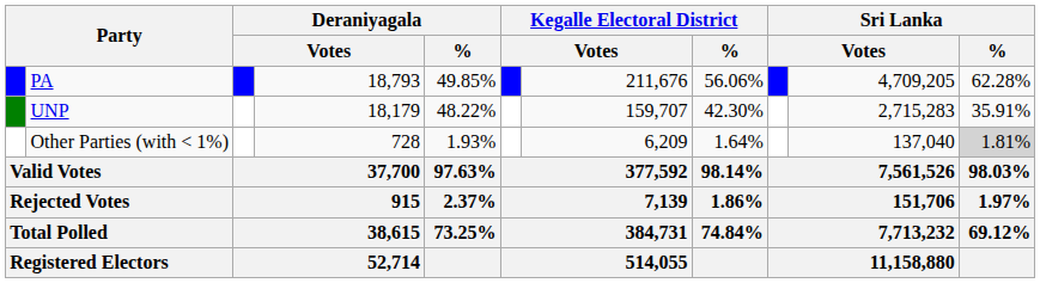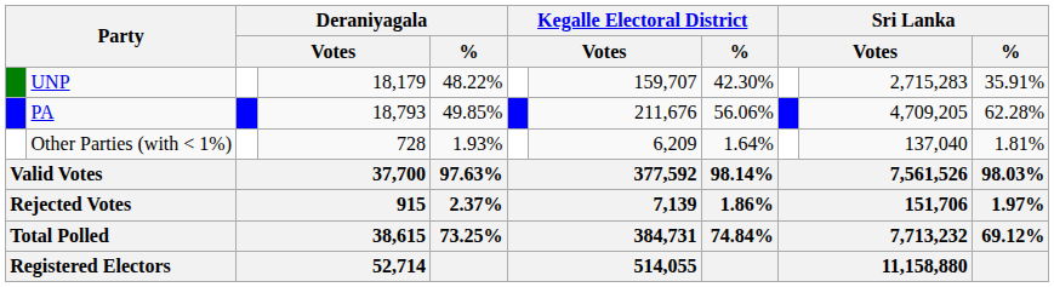 <table class="wikitable">
 <tr>
 <th colspan="2" width="144px"rowspan="2">Party</th>
 <th colspan="3" width="216px">Deraniyagala</th>
 <th colspan="3" width="216px"><a href='#'>Kegalle Electoral District</a></th>
 <th colspan="3" width="216px">Sri Lanka</th>
 </tr>
 <tr>
 <th colspan="2" width="144px">Votes</th>
 <th>%</th>
 <th colspan="2" width="144px">Votes</th>
 <th>%</th>
 <th colspan="2" width="144px">Votes</th>
 <th>%</th>
 </tr>
 <tr>
+<td style="background-color:green;" width="10px"></td>
+<td style="text-align:left;"><a href='#'>UNP</a></td>
+<td style="background-color:white;" width="10px"></td>
+<td style="text-align:right;">18,179</td>
+<td style="text-align:right;">48.22%</td>
+<td style="background-color:white;" width="10px"></td>
+<td style="text-align:right;">159,707</td>
+<td style="text-align:right;">42.30%</td>
+<td style="background-color:white;" width="10px"></td>
+<td style="text-align:right;">2,715,283</td>
+<td style="text-align:right;">35.91%</td>
+</tr>
+<tr>
 <td style="background-color:blue;" width="10px"></td>
 <td style="text-align:left;"><a href='#'>PA</a></td>
 <td style="background-color:blue;" width="10px"></td>
 <td style="text-align:right;">18,793</td>
 <td style="text-align:right;">49.85%</td>
 <td style="background-color:blue;" width="10px"></td>
 <td style="text-align:right;">211,676</td>
 <td style="text-align:right;">56.06%</td>
 <td style="background-color:blue;" width="10px"></td>
 <td style="text-align:right;">4,709,205</td>
 <td style="text-align:right;">62.28%</td>
 </tr>
 <tr>
-<td style="background-color:green;" width="10px"></td>
-<td style="text-align:left;"><a href='#'>UNP</a></td>
-<td style="background-color:white;" width="10px"></td>
-<td style="text-align:right;">18,179</td>
-<td style="text-align:right;">48.22%</td>
-<td style="background-color:white;" width="10px"></td>
-<td style="text-align:right;">159,707</td>
-<td style="text-align:right;">42.30%</td>
-<td style="background-color:white;" width="10px"></td>
-<td style="text-align:right;">2,715,283</td>
-<td style="text-align:right;">35.91%</td>
-</tr>
-<tr>
 <td style="background-color:white;" width="10px"></td>
 <td style="text-align:left;">Other Parties (with < 1%)</td>
 <td style="background-color:white;" width="10px"></td>
 <td style="text-align:right;">728</td>
 <td style="text-align:right;">1.93%</td>
 <td style="background-color:white;" width="10px"></td>
 <td style="text-align:right;">6,209</td>
 <td style="text-align:right;">1.64%</td>
 <td style="background-color:white;" width="10px"></td>
 <td style="text-align:right;">137,040</td>
-<td style="background: lightgrey; text-align:right;">1.81%</td>
+<td style="text-align:right;">1.81%</td>
 </tr>
 <tr>
 <th colspan="2" width="144px"style="text-align:left;">Valid Votes</th>
 <th style="text-align:right;"colspan="2" width="144px">37,700</th>
 <th style="text-align:right;">97.63%</th>
 <th style="text-align:right;"colspan="2" width="144px">377,592</th>
 <th style="text-align:right;">98.14%</th>
 <th style="text-align:right;"colspan="2" width="144px">7,561,526</th>
 <th style="text-align:right;">98.03%</th>
 </tr>
 <tr>
 <th colspan="2" width="144px"style="text-align:left;">Rejected Votes</th>
 <th style="text-align:right;"colspan="2" width="144px">915</th>
 <th style="text-align:right;">2.37%</th>
 <th style="text-align:right;"colspan="2" width="144px">7,139</th>
 <th style="text-align:right;">1.86%</th>
 <th style="text-align:right;"colspan="2" width="144px">151,706</th>
 <th style="text-align:right;">1.97%</th>
 </tr>
 <tr>
 <th colspan="2" width="144px"style="text-align:left;">Total Polled</th>
 <th style="text-align:right;"colspan="2" width="144px">38,615</th>
 <th style="text-align:right;">73.25%</th>
 <th style="text-align:right;"colspan="2" width="144px">384,731</th>
 <th style="text-align:right;">74.84%</th>
 <th style="text-align:right;"colspan="2" width="144px">7,713,232</th>
 <th style="text-align:right;">69.12%</th>
 </tr>
 <tr>
 <th colspan="2" width="144px"style="text-align:left;">Registered Electors</th>
 <th style="text-align:right;"colspan="2" width="144px">52,714</th>
 <th></th>
 <th style="text-align:right;"colspan="2" width="144px">514,055</th>
 <th></th>
 <th style="text-align:right;"colspan="2" width="144px">11,158,880</th>
 <th></th>
 </tr>
 </table>
